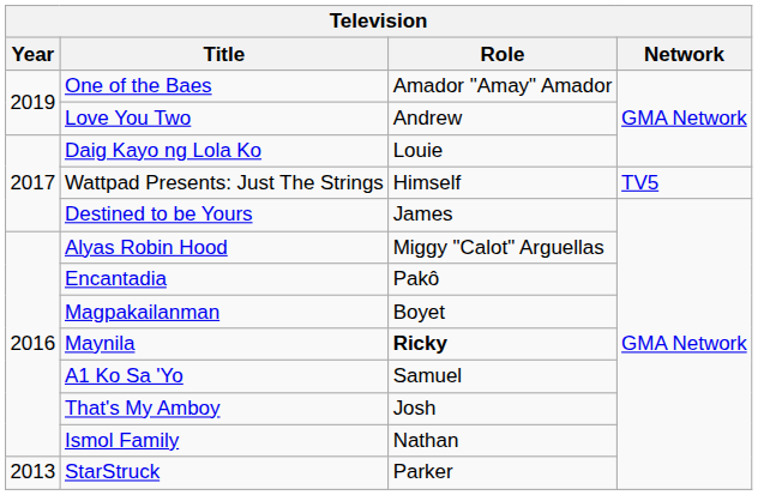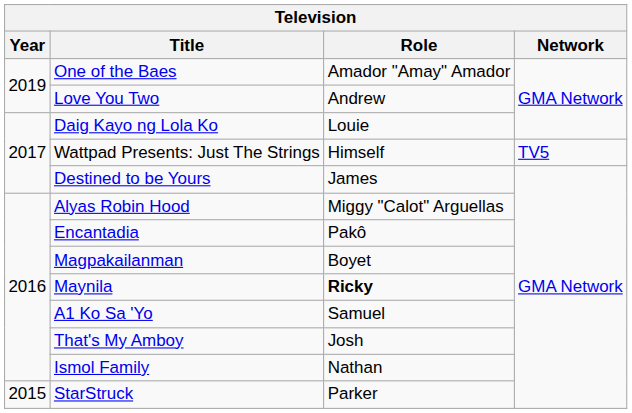 <table class="wikitable">
 <tr>
 <th colspan="5">Television</th>
 </tr>
 <tr>
 <th>Year</th>
 <th>Title</th>
 <th>Role</th>
 <th>Network</th>
 </tr>
 <tr>
 <td rowspan="2">2019</td>
 <td><a href='#'>One of the Baes</a></td>
 <td>Amador "Amay" Amador</td>
 <td rowspan="3"><a href='#'>GMA Network</a></td>
 </tr>
 <tr>
 <td><a href='#'>Love You Two</a></td>
 <td>Andrew</td>
 </tr>
 <tr>
 <td rowspan="3">2017</td>
 <td><a href='#'>Daig Kayo ng Lola Ko</a></td>
 <td>Louie</td>
 </tr>
 <tr>
 <td>Wattpad Presents: Just The Strings</td>
 <td>Himself</td>
 <td><a href='#'>TV5</a></td>
 </tr>
 <tr>
 <td><a href='#'>Destined to be Yours</a></td>
 <td>James</td>
 <td rowspan="9"><a href='#'>GMA Network</a></td>
 </tr>
 <tr>
 <td rowspan="7">2016</td>
 <td><a href='#'>Alyas Robin Hood</a></td>
 <td>Miggy "Calot" Arguellas</td>
 </tr>
 <tr>
 <td><a href='#'> Encantadia</a></td>
 <td>Pakô</td>
 </tr>
 <tr>
 <td><a href='#'>Magpakailanman</a></td>
 <td>Boyet</td>
 </tr>
 <tr>
 <td><a href='#'>Maynila</a></td>
 <td><strong>Ricky</strong></td>
 </tr>
 <tr>
 <td><a href='#'>A1 Ko Sa 'Yo</a></td>
 <td>Samuel</td>
 </tr>
 <tr>
 <td><a href='#'>That's My Amboy</a></td>
 <td>Josh</td>
 </tr>
 <tr>
 <td><a href='#'>Ismol Family</a></td>
 <td>Nathan</td>
 </tr>
 <tr>
-<td>2013</td>
+<td>2015</td>
 <td><a href='#'> StarStruck</a></td>
 <td>Parker</td>
 </tr>
 </table>
